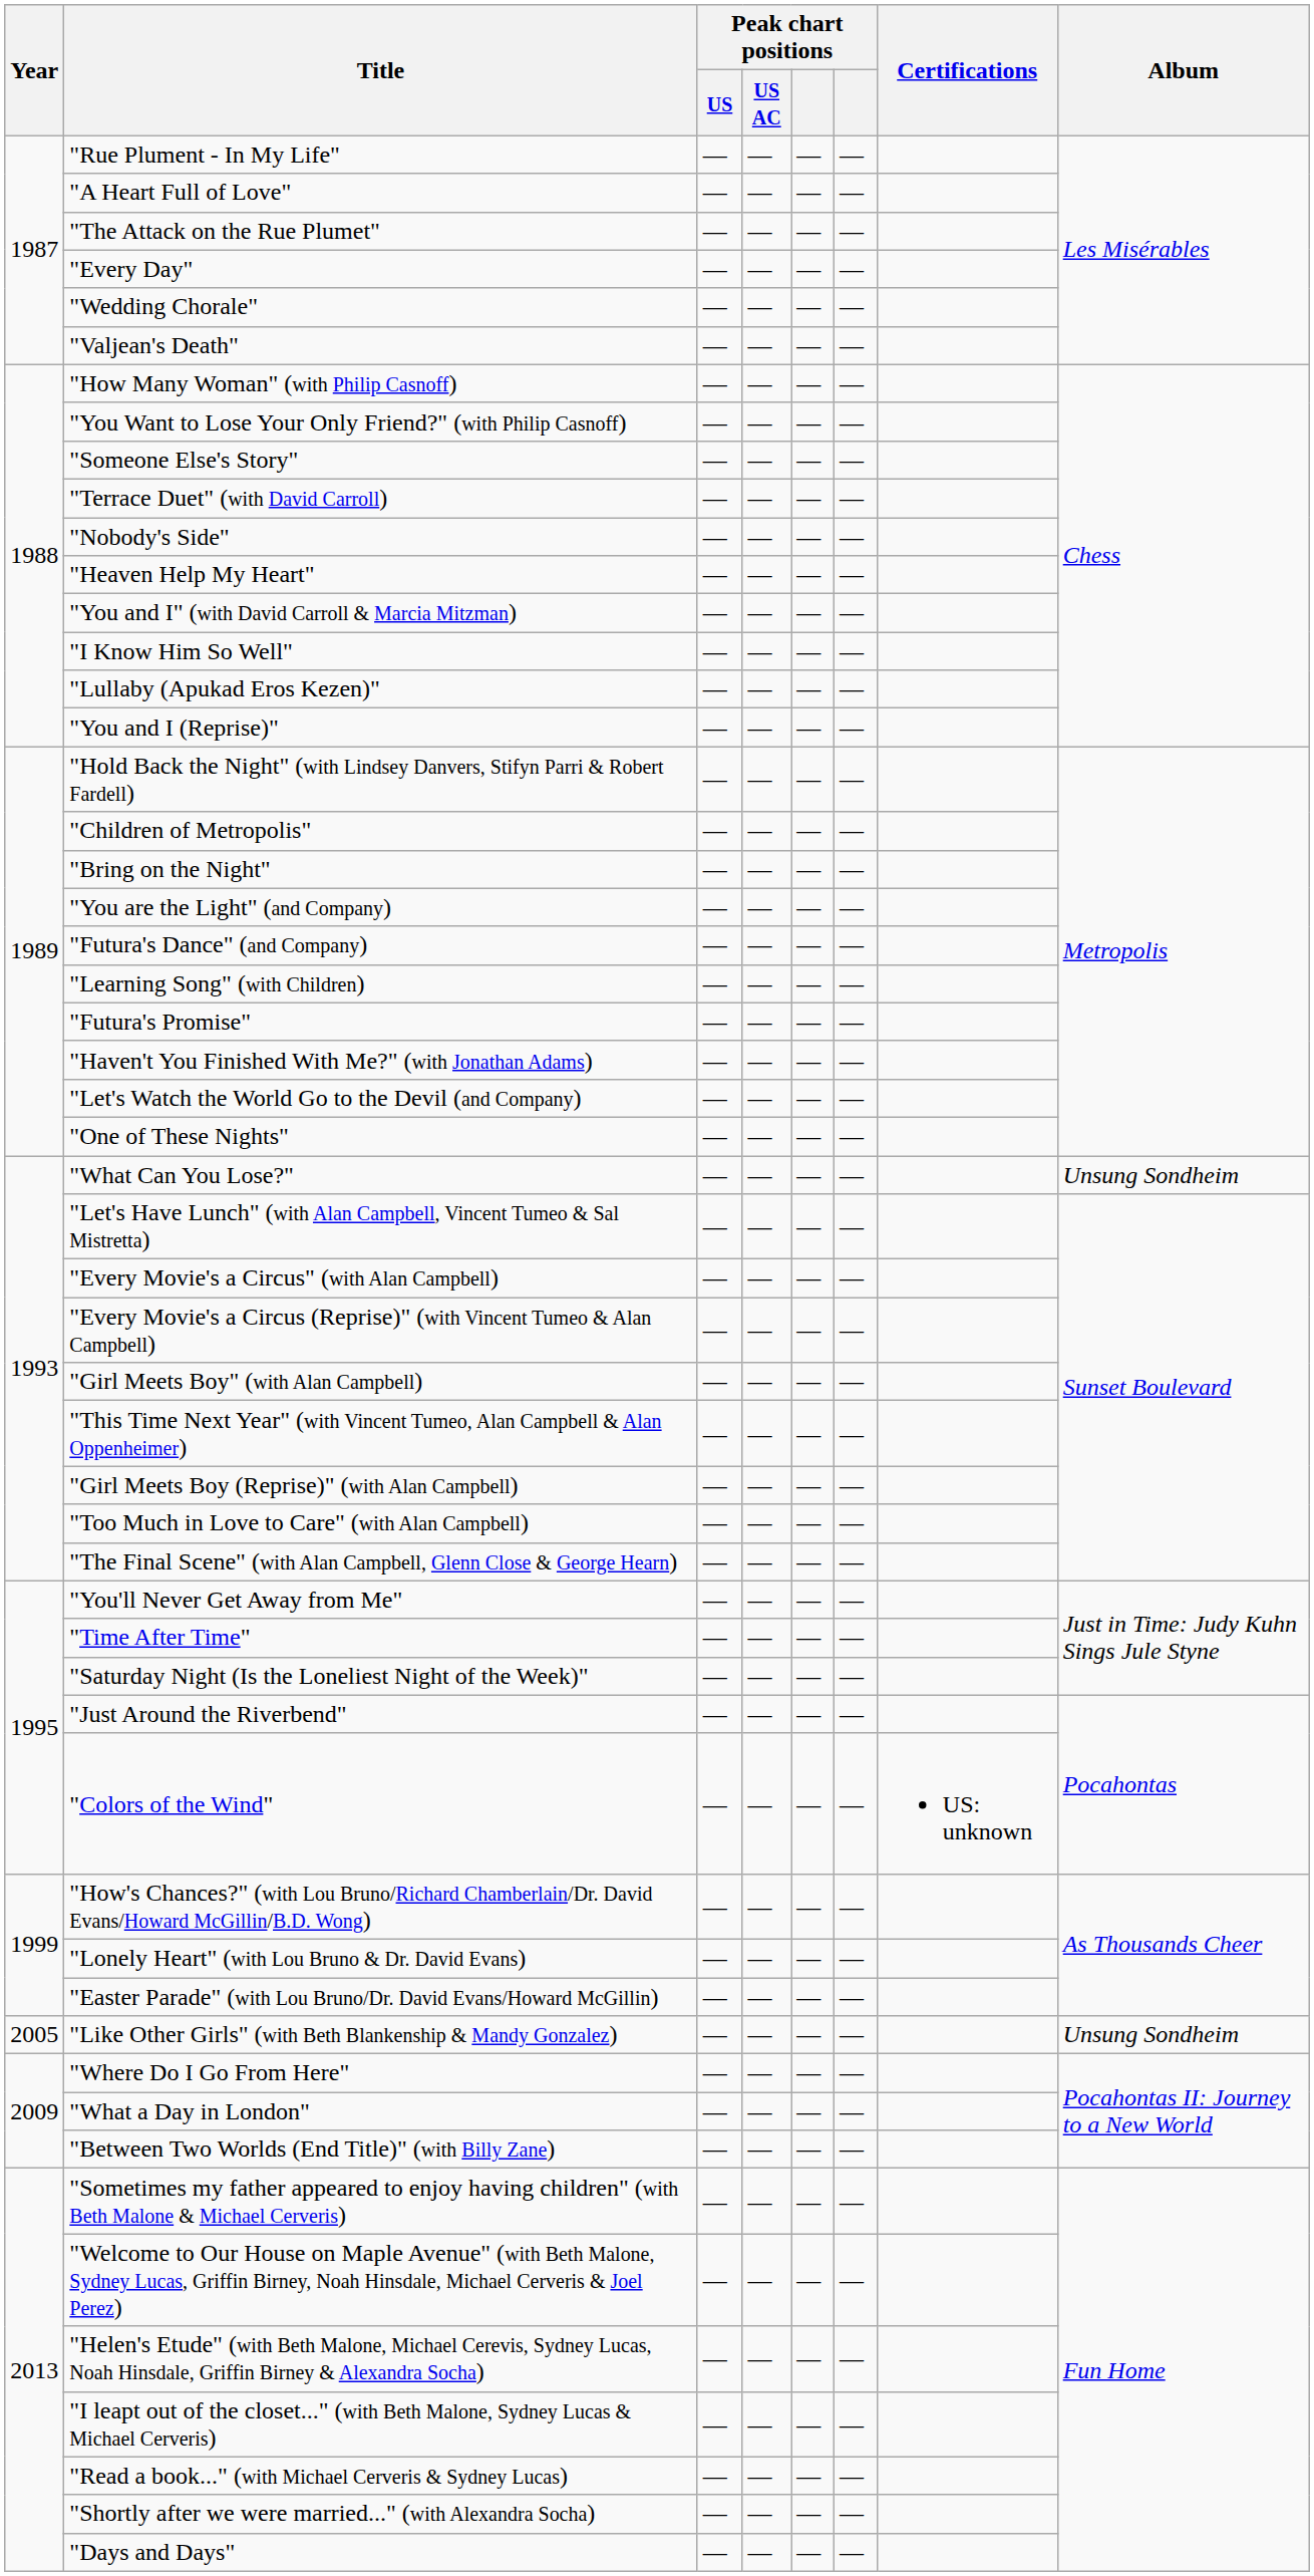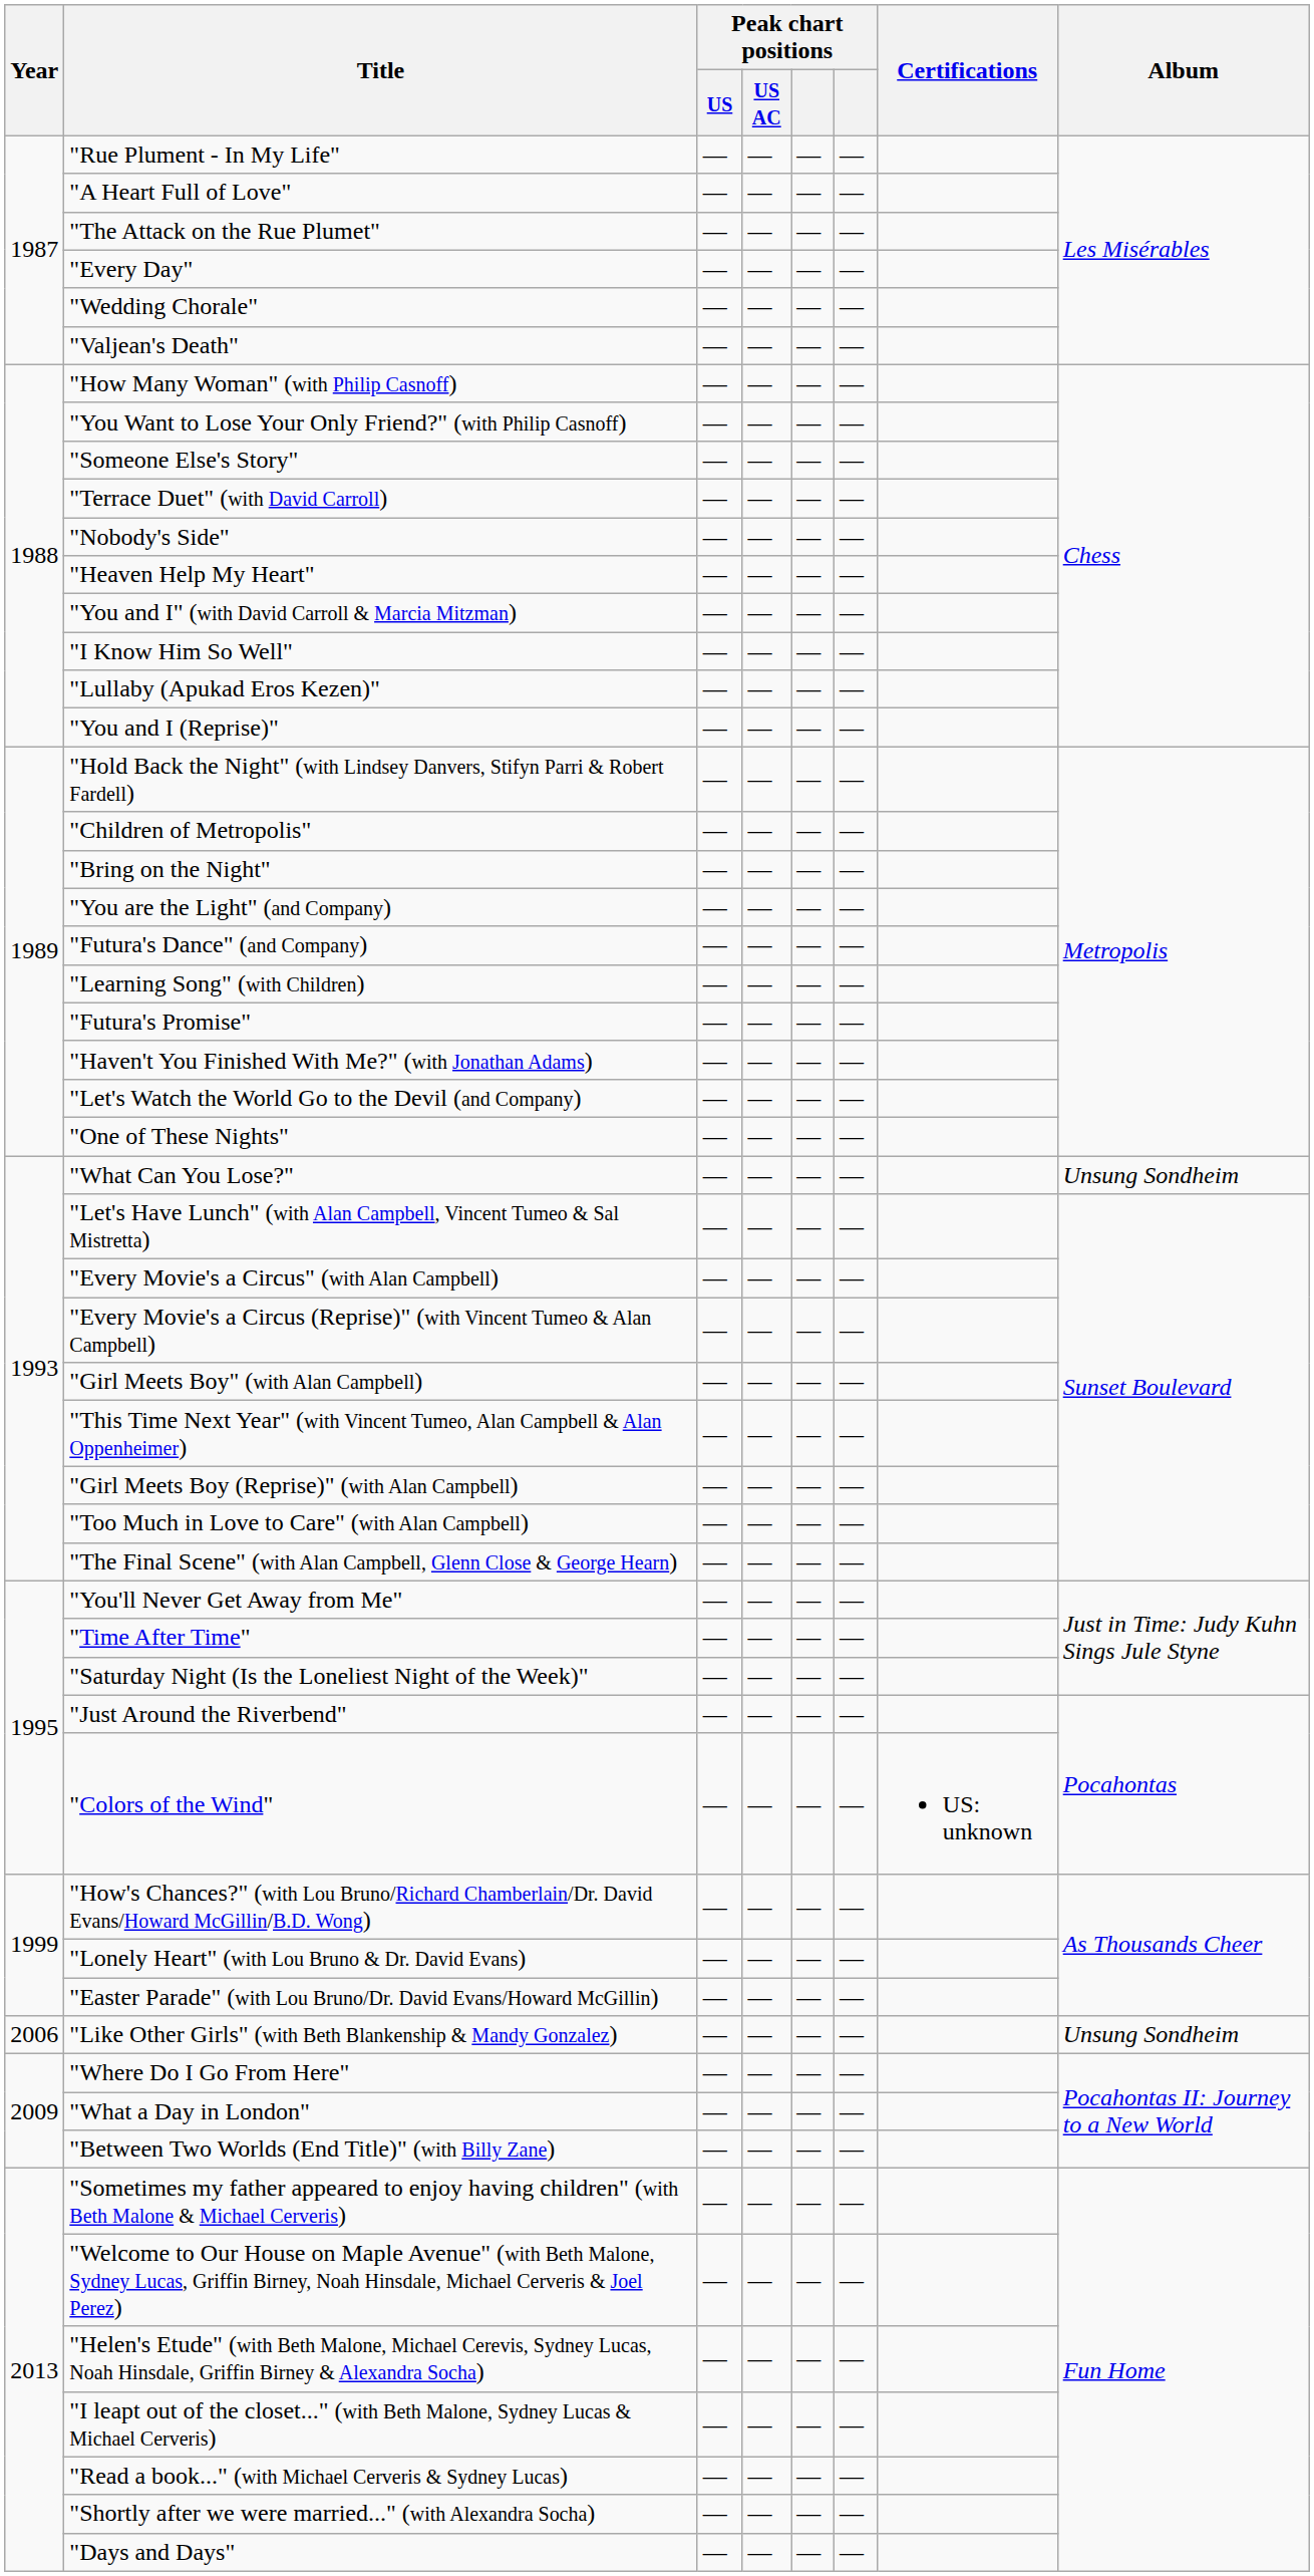 <table class="wikitable">
 <tr>
 <th rowspan="2">Year</th>
 <th rowspan="2">Title</th>
 <th colspan="4">Peak chart positions</th>
 <th rowspan="2"><a href='#'>Certifications</a></th>
 <th rowspan="2">Album</th>
 </tr>
 <tr>
 <th><small><a href='#'>US</a></small></th>
 <th><small><a href='#'>US</a></small><br><small><a href='#'>AC</a></small></th>
 <th></th>
 <th></th>
 </tr>
 <tr>
 <td rowspan="6">1987</td>
 <td>"Rue Plument - In My Life"</td>
 <td>—</td>
 <td>—</td>
 <td>—</td>
 <td>—</td>
 <td></td>
 <td rowspan="6"><em><a href='#'>Les Misérables</a></em></td>
 </tr>
 <tr>
 <td>"A Heart Full of Love"</td>
 <td>—</td>
 <td>—</td>
 <td>—</td>
 <td>—</td>
 <td></td>
 </tr>
 <tr>
 <td>"The Attack on the Rue Plumet"</td>
 <td>—</td>
 <td>—</td>
 <td>—</td>
 <td>—</td>
 <td></td>
 </tr>
 <tr>
 <td>"Every Day"</td>
 <td>—</td>
 <td>—</td>
 <td>—</td>
 <td>—</td>
 <td></td>
 </tr>
 <tr>
 <td>"Wedding Chorale"</td>
 <td>—</td>
 <td>—</td>
 <td>—</td>
 <td>—</td>
 <td></td>
 </tr>
 <tr>
 <td>"Valjean's Death"</td>
 <td>—</td>
 <td>—</td>
 <td>—</td>
 <td>—</td>
 <td></td>
 </tr>
 <tr>
 <td rowspan="10">1988</td>
 <td>"How Many Woman" (<small>with <a href='#'>Philip Casnoff</a></small>)</td>
 <td>—</td>
 <td>—</td>
 <td>—</td>
 <td>—</td>
 <td></td>
 <td rowspan="10"><em><a href='#'>Chess</a></em></td>
 </tr>
 <tr>
 <td>"You Want to Lose Your Only Friend?" (<small>with Philip Casnoff</small>)</td>
 <td>—</td>
 <td>—</td>
 <td>—</td>
 <td>—</td>
 <td></td>
 </tr>
 <tr>
 <td>"Someone Else's Story"</td>
 <td>—</td>
 <td>—</td>
 <td>—</td>
 <td>—</td>
 <td></td>
 </tr>
 <tr>
 <td>"Terrace Duet" (<small>with <a href='#'>David Carroll</a></small>)</td>
 <td>—</td>
 <td>—</td>
 <td>—</td>
 <td>—</td>
 <td></td>
 </tr>
 <tr>
 <td>"Nobody's Side"</td>
 <td>—</td>
 <td>—</td>
 <td>—</td>
 <td>—</td>
 <td></td>
 </tr>
 <tr>
 <td>"Heaven Help My Heart"</td>
 <td>—</td>
 <td>—</td>
 <td>—</td>
 <td>—</td>
 <td></td>
 </tr>
 <tr>
 <td>"You and I" (<small>with David Carroll & <a href='#'>Marcia Mitzman</a></small>)</td>
 <td>—</td>
 <td>—</td>
 <td>—</td>
 <td>—</td>
 <td></td>
 </tr>
 <tr>
 <td>"I Know Him So Well"</td>
 <td>—</td>
 <td>—</td>
 <td>—</td>
 <td>—</td>
 <td></td>
 </tr>
 <tr>
 <td>"Lullaby (Apukad Eros Kezen)"</td>
 <td>—</td>
 <td>—</td>
 <td>—</td>
 <td>—</td>
 <td></td>
 </tr>
 <tr>
 <td>"You and I (Reprise)"</td>
 <td>—</td>
 <td>—</td>
 <td>—</td>
 <td>—</td>
 <td></td>
 </tr>
 <tr>
 <td rowspan="10">1989</td>
 <td>"Hold Back the Night" (<small>with Lindsey Danvers, Stifyn Parri & Robert Fardell</small>)</td>
 <td>—</td>
 <td>—</td>
 <td>—</td>
 <td>—</td>
 <td></td>
 <td rowspan="10"><em><a href='#'>Metropolis</a></em></td>
 </tr>
 <tr>
 <td>"Children of Metropolis"</td>
 <td>—</td>
 <td>—</td>
 <td>—</td>
 <td>—</td>
 <td></td>
 </tr>
 <tr>
 <td>"Bring on the Night"</td>
 <td>—</td>
 <td>—</td>
 <td>—</td>
 <td>—</td>
 <td></td>
 </tr>
 <tr>
 <td>"You are the Light" (<small>and Company</small>)</td>
 <td>—</td>
 <td>—</td>
 <td>—</td>
 <td>—</td>
 <td></td>
 </tr>
 <tr>
 <td>"Futura's Dance" (<small>and Company</small>)</td>
 <td>—</td>
 <td>—</td>
 <td>—</td>
 <td>—</td>
 <td></td>
 </tr>
 <tr>
 <td>"Learning Song" (<small>with Children</small>)</td>
 <td>—</td>
 <td>—</td>
 <td>—</td>
 <td>—</td>
 <td></td>
 </tr>
 <tr>
 <td>"Futura's Promise"</td>
 <td>—</td>
 <td>—</td>
 <td>—</td>
 <td>—</td>
 <td></td>
 </tr>
 <tr>
 <td>"Haven't You Finished With Me?" (<small>with <a href='#'>Jonathan Adams</a></small>)</td>
 <td>—</td>
 <td>—</td>
 <td>—</td>
 <td>—</td>
 <td></td>
 </tr>
 <tr>
 <td>"Let's Watch the World Go to the Devil (<small>and Company</small>)</td>
 <td>—</td>
 <td>—</td>
 <td>—</td>
 <td>—</td>
 <td></td>
 </tr>
 <tr>
 <td>"One of These Nights"</td>
 <td>—</td>
 <td>—</td>
 <td>—</td>
 <td>—</td>
 <td></td>
 </tr>
 <tr>
 <td rowspan="9">1993</td>
 <td>"What Can You Lose?"</td>
 <td>—</td>
 <td>—</td>
 <td>—</td>
 <td>—</td>
 <td></td>
 <td><em>Unsung Sondheim</em></td>
 </tr>
 <tr>
 <td>"Let's Have Lunch" (<small>with <a href='#'>Alan Campbell</a>, Vincent Tumeo & Sal Mistretta</small>)</td>
 <td>—</td>
 <td>—</td>
 <td>—</td>
 <td>—</td>
 <td></td>
 <td rowspan="8"><em><a href='#'>Sunset Boulevard</a></em></td>
 </tr>
 <tr>
 <td>"Every Movie's a Circus" (<small>with Alan Campbell</small>)</td>
 <td>—</td>
 <td>—</td>
 <td>—</td>
 <td>—</td>
 <td></td>
 </tr>
 <tr>
 <td>"Every Movie's a Circus (Reprise)" (<small>with Vincent Tumeo & Alan Campbell</small>)</td>
 <td>—</td>
 <td>—</td>
 <td>—</td>
 <td>—</td>
 <td></td>
 </tr>
 <tr>
 <td>"Girl Meets Boy" (<small>with Alan Campbell</small>)</td>
 <td>—</td>
 <td>—</td>
 <td>—</td>
 <td>—</td>
 <td></td>
 </tr>
 <tr>
 <td>"This Time Next Year" (<small>with Vincent Tumeo, Alan Campbell & <a href='#'>Alan Oppenheimer</a></small>)</td>
 <td>—</td>
 <td>—</td>
 <td>—</td>
 <td>—</td>
 <td></td>
 </tr>
 <tr>
 <td>"Girl Meets Boy (Reprise)" (<small>with Alan Campbell</small>)</td>
 <td>—</td>
 <td>—</td>
 <td>—</td>
 <td>—</td>
 <td></td>
 </tr>
 <tr>
 <td>"Too Much in Love to Care" (<small>with Alan Campbell</small>)</td>
 <td>—</td>
 <td>—</td>
 <td>—</td>
 <td>—</td>
 <td></td>
 </tr>
 <tr>
 <td>"The Final Scene" (<small>with Alan Campbell, <a href='#'>Glenn Close</a> & <a href='#'>George Hearn</a></small>)</td>
 <td>—</td>
 <td>—</td>
 <td>—</td>
 <td>—</td>
 <td></td>
 </tr>
 <tr>
 <td rowspan="5">1995</td>
 <td>"You'll Never Get Away from Me"</td>
 <td>—</td>
 <td>—</td>
 <td>—</td>
 <td>—</td>
 <td></td>
 <td rowspan="3"><em>Just in Time: Judy Kuhn Sings Jule Styne</em></td>
 </tr>
 <tr>
 <td>"<a href='#'>Time After Time</a>"</td>
 <td>—</td>
 <td>—</td>
 <td>—</td>
 <td>—</td>
 <td></td>
 </tr>
 <tr>
 <td>"Saturday Night (Is the Loneliest Night of the Week)"</td>
 <td>—</td>
 <td>—</td>
 <td>—</td>
 <td>—</td>
 <td></td>
 </tr>
 <tr>
 <td>"Just Around the Riverbend"</td>
 <td>—</td>
 <td>—</td>
 <td>—</td>
 <td>—</td>
 <td></td>
 <td rowspan="2"><em><a href='#'>Pocahontas</a></em></td>
 </tr>
 <tr>
 <td>"<a href='#'>Colors of the Wind</a>"</td>
 <td>—</td>
 <td>—</td>
 <td>—</td>
 <td>—</td>
 <td><br><ul><li>US: unknown</li></ul></td>
 </tr>
 <tr>
 <td rowspan="3">1999</td>
 <td>"How's Chances?" (<small>with Lou Bruno/<a href='#'>Richard Chamberlain</a>/Dr. David Evans/<a href='#'>Howard McGillin</a>/<a href='#'>B.D. Wong</a></small>)</td>
 <td>—</td>
 <td>—</td>
 <td>—</td>
 <td>—</td>
 <td></td>
 <td rowspan="3"><em><a href='#'>As Thousands Cheer</a></em></td>
 </tr>
 <tr>
 <td>"Lonely Heart" (<small>with Lou Bruno & Dr. David Evans</small>)</td>
 <td>—</td>
 <td>—</td>
 <td>—</td>
 <td>—</td>
 <td></td>
 </tr>
 <tr>
 <td>"Easter Parade" (<small>with Lou Bruno/Dr. David Evans/Howard McGillin</small>)</td>
 <td>—</td>
 <td>—</td>
 <td>—</td>
 <td>—</td>
 <td></td>
 </tr>
 <tr>
-<td>2005</td>
+<td>2006</td>
 <td>"Like Other Girls" (<small>with Beth Blankenship & <a href='#'>Mandy Gonzalez</a></small>)</td>
 <td>—</td>
 <td>—</td>
 <td>—</td>
 <td>—</td>
 <td></td>
 <td><em>Unsung Sondheim</em></td>
 </tr>
 <tr>
 <td rowspan="3">2009</td>
 <td>"Where Do I Go From Here"</td>
 <td>—</td>
 <td>—</td>
 <td>—</td>
 <td>—</td>
 <td></td>
 <td rowspan="3"><em><a href='#'>Pocahontas II: Journey to a New World</a></em></td>
 </tr>
 <tr>
 <td>"What a Day in London"</td>
 <td>—</td>
 <td>—</td>
 <td>—</td>
 <td>—</td>
 <td></td>
 </tr>
 <tr>
 <td>"Between Two Worlds (End Title)" (<small>with <a href='#'>Billy Zane</a></small>)</td>
 <td>—</td>
 <td>—</td>
 <td>—</td>
 <td>—</td>
 <td></td>
 </tr>
 <tr>
 <td rowspan="7">2013</td>
 <td>"Sometimes my father appeared to enjoy having children" (<small>with <a href='#'>Beth Malone</a> & <a href='#'>Michael Cerveris</a></small>)</td>
 <td>—</td>
 <td>—</td>
 <td>—</td>
 <td>—</td>
 <td></td>
 <td rowspan="7"><em><a href='#'>Fun Home</a></em></td>
 </tr>
 <tr>
 <td>"Welcome to Our House on Maple Avenue" (<small>with Beth Malone, <a href='#'>Sydney Lucas</a>, Griffin Birney, Noah Hinsdale, Michael Cerveris & <a href='#'>Joel Perez</a></small>)</td>
 <td>—</td>
 <td>—</td>
 <td>—</td>
 <td>—</td>
 <td></td>
 </tr>
 <tr>
 <td>"Helen's Etude" (<small>with Beth Malone, Michael Cerevis, Sydney Lucas, Noah Hinsdale, Griffin Birney & <a href='#'>Alexandra Socha</a></small>)</td>
 <td>—</td>
 <td>—</td>
 <td>—</td>
 <td>—</td>
 <td></td>
 </tr>
 <tr>
 <td>"I leapt out of the closet..." (<small>with Beth Malone, Sydney Lucas & Michael Cerveris</small>)</td>
 <td>—</td>
 <td>—</td>
 <td>—</td>
 <td>—</td>
 <td></td>
 </tr>
 <tr>
 <td>"Read a book..." (<small>with Michael Cerveris & Sydney Lucas</small>)</td>
 <td>—</td>
 <td>—</td>
 <td>—</td>
 <td>—</td>
 <td></td>
 </tr>
 <tr>
 <td>"Shortly after we were married..." (<small>with Alexandra Socha</small>)</td>
 <td>—</td>
 <td>—</td>
 <td>—</td>
 <td>—</td>
 <td></td>
 </tr>
 <tr>
 <td>"Days and Days"</td>
 <td>—</td>
 <td>—</td>
 <td>—</td>
 <td>—</td>
 <td></td>
 </tr>
 </table>
